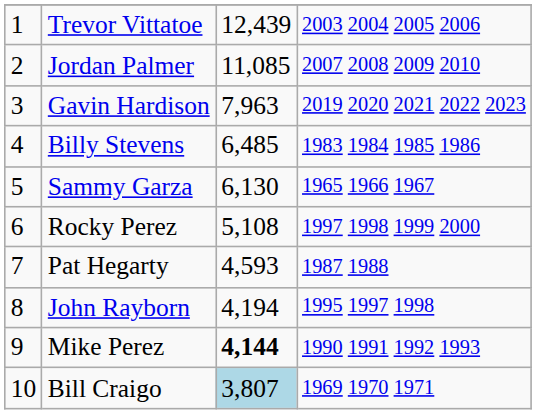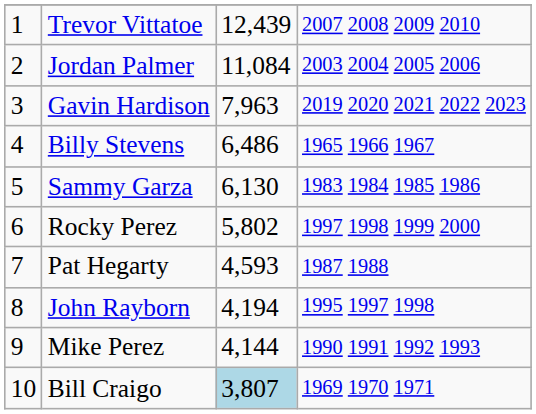 <table class="wikitable">
 <tr>
 </tr>
 <tr>
 <td>1</td>
 <td><a href='#'>Trevor Vittatoe</a></td>
 <td>12,439</td>
-<td style="font-size:80%;"><a href='#'>2003</a> <a href='#'>2004</a> <a href='#'>2005</a> <a href='#'>2006</a></td>
+<td style="font-size:80%;"><a href='#'>2007</a> <a href='#'>2008</a> <a href='#'>2009</a> <a href='#'>2010</a></td>
 </tr>
 <tr>
 <td>2</td>
 <td><a href='#'>Jordan Palmer</a></td>
-<td>11,085</td>
-<td style="font-size:80%;"><a href='#'>2007</a> <a href='#'>2008</a> <a href='#'>2009</a> <a href='#'>2010</a></td>
+<td>11,084</td>
+<td style="font-size:80%;"><a href='#'>2003</a> <a href='#'>2004</a> <a href='#'>2005</a> <a href='#'>2006</a></td>
 </tr>
 <tr>
 <td>3</td>
 <td><a href='#'>Gavin Hardison</a></td>
 <td>7,963</td>
 <td style="font-size:80%;"><a href='#'>2019</a> <a href='#'>2020</a> <a href='#'>2021</a> <a href='#'>2022</a> <a href='#'>2023</a></td>
 </tr>
 <tr>
 <td>4</td>
 <td><a href='#'>Billy Stevens</a></td>
-<td>6,485</td>
-<td style="font-size:80%;"><a href='#'>1983</a> <a href='#'>1984</a> <a href='#'>1985</a> <a href='#'>1986</a></td>
+<td>6,486</td>
+<td style="font-size:80%;"><a href='#'>1965</a> <a href='#'>1966</a> <a href='#'>1967</a></td>
 </tr>
 <tr>
 <td>5</td>
 <td><a href='#'>Sammy Garza</a></td>
 <td>6,130</td>
-<td style="font-size:80%;"><a href='#'>1965</a> <a href='#'>1966</a> <a href='#'>1967</a></td>
+<td style="font-size:80%;"><a href='#'>1983</a> <a href='#'>1984</a> <a href='#'>1985</a> <a href='#'>1986</a></td>
 </tr>
 <tr>
 <td>6</td>
 <td>Rocky Perez</td>
-<td>5,108</td>
+<td>5,802</td>
 <td style="font-size:80%;"><a href='#'>1997</a> <a href='#'>1998</a> <a href='#'>1999</a> <a href='#'>2000</a></td>
 </tr>
 <tr>
 <td>7</td>
 <td>Pat Hegarty</td>
 <td>4,593</td>
 <td style="font-size:80%;"><a href='#'>1987</a> <a href='#'>1988</a></td>
 </tr>
 <tr>
 <td>8</td>
 <td><a href='#'>John Rayborn</a></td>
 <td>4,194</td>
 <td style="font-size:80%;"><a href='#'>1995</a> <a href='#'>1997</a> <a href='#'>1998</a></td>
 </tr>
 <tr>
 <td>9</td>
 <td>Mike Perez</td>
-<td><strong>4,144</strong></td>
+<td>4,144</td>
 <td style="font-size:80%;"><a href='#'>1990</a> <a href='#'>1991</a> <a href='#'>1992</a> <a href='#'>1993</a></td>
 </tr>
 <tr>
 <td>10</td>
 <td>Bill Craigo</td>
 <td style="background: lightblue;">3,807</td>
 <td style="font-size:80%;"><a href='#'>1969</a> <a href='#'>1970</a> <a href='#'>1971</a></td>
 </tr>
 </table>
